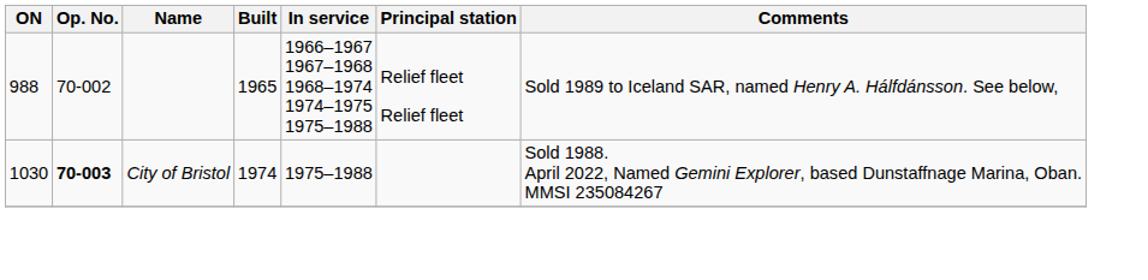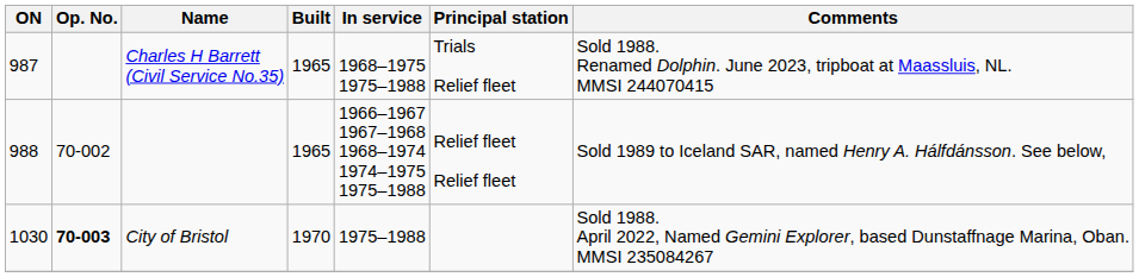 <table class="wikitable">
 <tr>
 <th>ON</th>
 <th>Op. No.</th>
 <th>Name</th>
 <th>Built</th>
 <th>In service</th>
 <th>Principal station</th>
 <th>Comments</th>
+</tr>
+<tr>
+<td>987</td>
+<td></td>
+<td><a href='#'><em>Charles H Barrett<br>(Civil Service No.35)</em></a></td>
+<td>1965</td>
+<td><br>1968–1975<br>1975–1988</td>
+<td>Trials<br><br>Relief fleet</td>
+<td>Sold 1988. <br>Renamed <em>Dolphin</em>. June 2023, tripboat at <a href='#'>Maassluis</a>, NL. <br>MMSI 244070415</td>
 </tr>
 <tr>
 <td>988</td>
 <td>70-002</td>
 <td></td>
 <td>1965</td>
 <td>1966–1967<br>1967–1968<br>1968–1974<br>1974–1975<br>1975–1988</td>
 <td><br>Relief fleet<br><br>Relief fleet<br></td>
 <td>Sold 1989 to Iceland SAR, named <em>Henry A. Hálfdánsson</em>. See below,</td>
 </tr>
 <tr>
 <td>1030</td>
 <td><strong>70-003</strong></td>
 <td><em>City of Bristol</em></td>
-<td>1974</td>
+<td>1970</td>
 <td>1975–1988</td>
 <td></td>
 <td>Sold 1988. <br>April 2022, Named <em>Gemini Explorer</em>, based Dunstaffnage Marina, Oban.<br> MMSI 235084267</td>
 </tr>
 <tr>
 </tr>
 </table>
